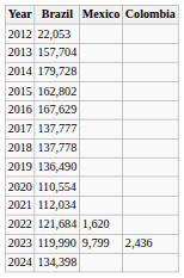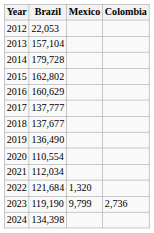 <table class="wikitable">
 <tr>
 <th>Year</th>
 <th>Brazil</th>
 <th>Mexico</th>
 <th>Colombia</th>
 </tr>
 <tr>
 <td>2012</td>
 <td>22,053</td>
 <td></td>
 <td></td>
 </tr>
 <tr>
 <td>2013</td>
-<td>157,704</td>
+<td>157,104</td>
 <td></td>
 <td></td>
 </tr>
 <tr>
 <td>2014</td>
 <td>179,728</td>
 <td></td>
 <td></td>
 </tr>
 <tr>
 <td>2015</td>
 <td>162,802</td>
 <td></td>
 <td></td>
 </tr>
 <tr>
 <td>2016</td>
-<td>167,629</td>
+<td>160,629</td>
 <td></td>
 <td></td>
 </tr>
 <tr>
 <td>2017</td>
 <td>137,777</td>
 <td></td>
 <td></td>
 </tr>
 <tr>
 <td>2018</td>
-<td>137,778</td>
+<td>137,677</td>
 <td></td>
 <td></td>
 </tr>
 <tr>
 <td>2019</td>
 <td>136,490</td>
 <td></td>
 <td></td>
 </tr>
 <tr>
 <td>2020</td>
 <td>110,554</td>
 <td></td>
 <td></td>
 </tr>
 <tr>
 <td>2021</td>
 <td>112,034</td>
 <td></td>
 <td></td>
 </tr>
 <tr>
 <td>2022</td>
 <td>121,684</td>
-<td>1,620</td>
+<td>1,320</td>
 <td></td>
 </tr>
 <tr>
 <td>2023</td>
-<td>119,990</td>
+<td>119,190</td>
 <td>9,799</td>
-<td>2,436</td>
+<td>2,736</td>
 </tr>
 <tr>
 <td>2024</td>
 <td>134,398</td>
 <td></td>
 <td></td>
 </tr>
 </table>
